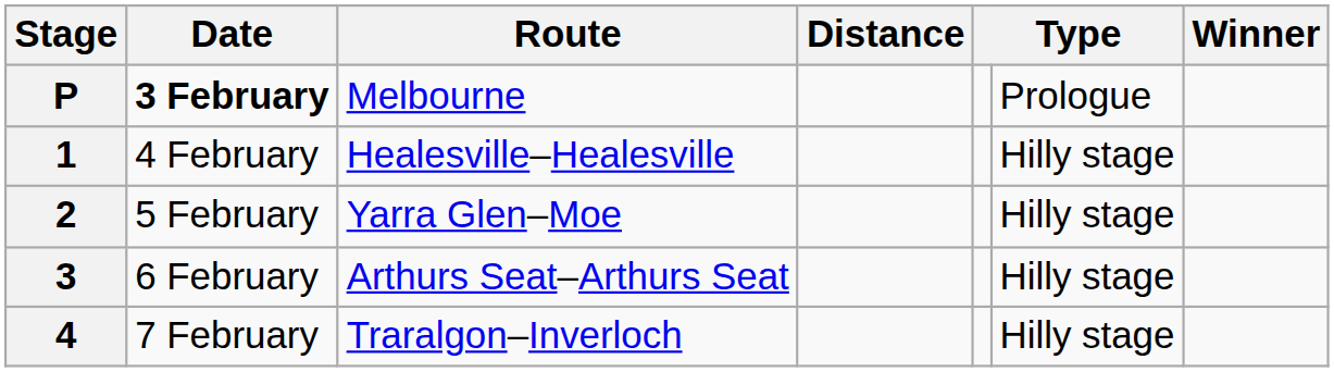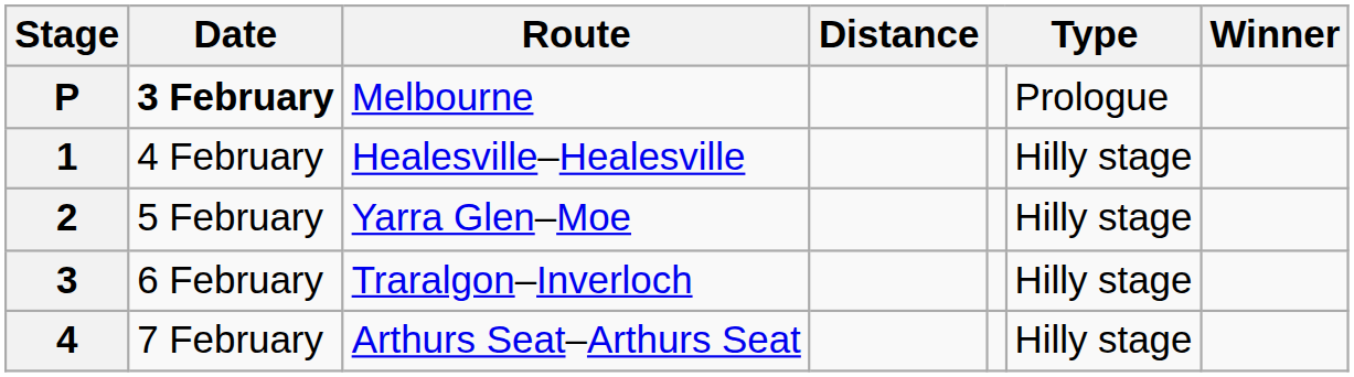 <table class="wikitable">
 <tr>
 <th scope="col">Stage</th>
 <th scope="col">Date</th>
 <th scope="col">Route</th>
 <th scope="col">Distance</th>
 <th colspan="2" scope="col">Type</th>
 <th scope="col">Winner</th>
 </tr>
 <tr>
 <th scope="row">P</th>
 <td><strong>3 February</strong></td>
 <td><a href='#'>Melbourne</a></td>
 <td style="text-align:center;"></td>
 <td></td>
 <td>Prologue</td>
 <td></td>
 </tr>
 <tr>
 <th scope="row">1</th>
 <td>4 February</td>
 <td><a href='#'>Healesville</a>–<a href='#'>Healesville</a></td>
 <td style="text-align:center;"></td>
 <td></td>
 <td>Hilly stage</td>
 <td></td>
 </tr>
 <tr>
 <th scope="row">2</th>
 <td>5 February</td>
 <td><a href='#'>Yarra Glen</a>–<a href='#'>Moe</a></td>
 <td style="text-align:center;"></td>
 <td></td>
 <td>Hilly stage</td>
 <td></td>
 </tr>
 <tr>
 <th scope="row">3</th>
 <td>6 February</td>
-<td><a href='#'>Arthurs Seat</a>–<a href='#'>Arthurs Seat</a></td>
+<td><a href='#'>Traralgon</a>–<a href='#'>Inverloch</a></td>
 <td style="text-align:center;"></td>
 <td></td>
 <td>Hilly stage</td>
 <td></td>
 </tr>
 <tr>
 <th scope="row">4</th>
 <td>7 February</td>
-<td><a href='#'>Traralgon</a>–<a href='#'>Inverloch</a></td>
+<td><a href='#'>Arthurs Seat</a>–<a href='#'>Arthurs Seat</a></td>
 <td style="text-align:center;"></td>
 <td></td>
 <td>Hilly stage</td>
 <td></td>
 </tr>
 </table>
